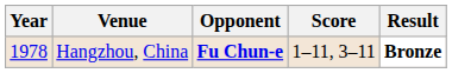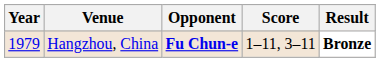 <table class="sortable wikitable" style="font-size: 90%;">
 <tr>
 <th>Year</th>
 <th>Venue</th>
 <th>Opponent</th>
 <th>Score</th>
 <th>Result</th>
 </tr>
 <tr style="background:#F3E6D7">
-<td align="center"><a href='#'>1978</a></td>
+<td align="center"><a href='#'>1979</a></td>
 <td align="left"><a href='#'>Hangzhou</a>, <a href='#'>China</a></td>
 <td align="left"><strong> <a href='#'>Fu Chun-e</a></strong></td>
 <td align="left">1–11, 3–11</td>
 <td style="text-align:left; background:white"> <strong>Bronze</strong></td>
 </tr>
 </table>
